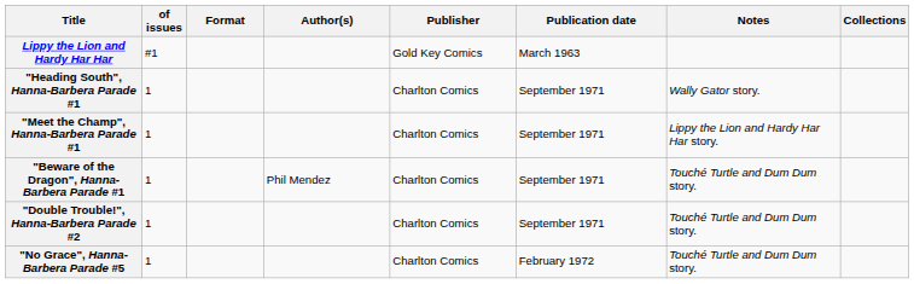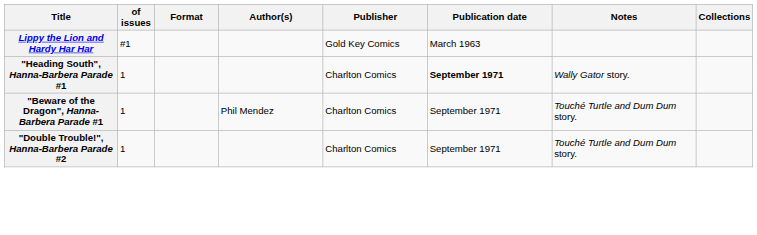 <table class="wikitable">
 <tr>
 <th>Title</th>
 <th style="width:40pt"> of issues</th>
 <th style="width:75pt">Format</th>
 <th style="width:125pt">Author(s)</th>
 <th style="width:125pt">Publisher</th>
 <th style="width:150pt">Publication date</th>
 <th style="width:175pt">Notes</th>
 <th>Collections</th>
 </tr>
 <tr>
 <th><em><a href='#'>Lippy the Lion and Hardy Har Har</a></em></th>
 <td>#1</td>
 <td></td>
 <td></td>
 <td>Gold Key Comics</td>
 <td>March 1963</td>
 <td></td>
 <td></td>
 </tr>
 <tr>
 <th>"Heading South", <em>Hanna-Barbera Parade</em> #1</th>
 <td>1</td>
 <td></td>
 <td></td>
 <td>Charlton Comics</td>
-<td>September 1971</td>
+<td><strong>September 1971</strong></td>
 <td><em>Wally Gator</em> story.</td>
-<td></td>
-</tr>
-<tr>
-<th>"Meet the Champ", <em>Hanna-Barbera Parade</em> #1</th>
-<td>1</td>
-<td></td>
-<td></td>
-<td>Charlton Comics</td>
-<td>September 1971</td>
-<td><em>Lippy the Lion and Hardy Har Har</em> story.</td>
 <td></td>
 </tr>
 <tr>
 <th>"Beware of the Dragon", <em>Hanna-Barbera Parade</em> #1</th>
 <td>1</td>
 <td></td>
 <td>Phil Mendez</td>
 <td>Charlton Comics</td>
 <td>September 1971</td>
 <td><em>Touché Turtle and Dum Dum</em> story.</td>
 <td></td>
 </tr>
 <tr>
 <th>"Double Trouble!", <em>Hanna-Barbera Parade</em> #2</th>
 <td>1</td>
 <td></td>
 <td></td>
 <td>Charlton Comics</td>
 <td>September 1971</td>
 <td><em>Touché Turtle and Dum Dum</em> story.</td>
 <td></td>
 </tr>
-<tr>
-<th>"No Grace", <em>Hanna-Barbera Parade</em> #5</th>
-<td>1</td>
-<td></td>
-<td></td>
-<td>Charlton Comics</td>
-<td>February 1972</td>
-<td><em>Touché Turtle and Dum Dum</em> story.</td>
-<td></td>
-</tr>
 </table>
